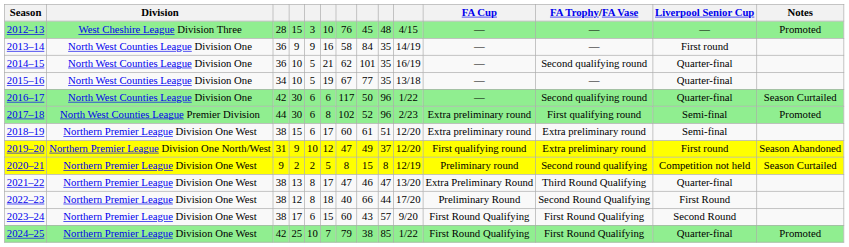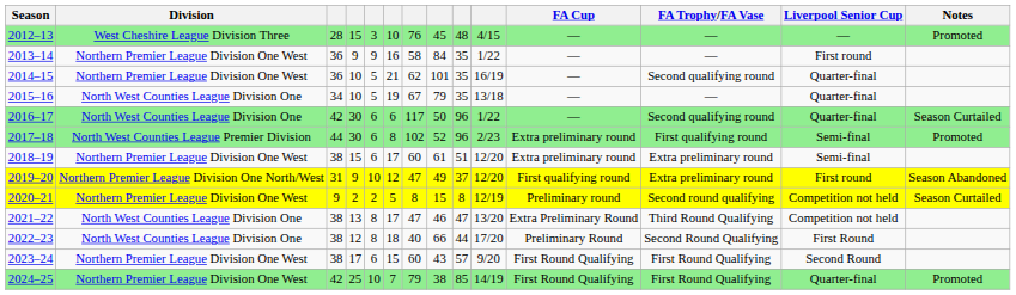 <table class="wikitable collapsible collapsed" style=text-align:center>
 <tr>
 <th>Season</th>
 <th>Division</th>
 <th></th>
 <th></th>
 <th></th>
 <th></th>
 <th></th>
 <th></th>
 <th></th>
 <th></th>
 <th><a href='#'>FA Cup</a></th>
 <th><a href='#'>FA Trophy</a>/<a href='#'>FA Vase</a></th>
 <th><a href='#'>Liverpool Senior Cup</a></th>
 <th>Notes</th>
 </tr>
 <tr style=background:#90EE90>
 <td><a href='#'>2012–13</a></td>
 <td><a href='#'>West Cheshire League</a> Division Three</td>
 <td>28</td>
 <td>15</td>
 <td>3</td>
 <td>10</td>
 <td>76</td>
 <td>45</td>
 <td>48</td>
 <td>4/15</td>
 <td>—</td>
 <td>—</td>
 <td>—</td>
 <td>Promoted</td>
 </tr>
 <tr>
 <td><a href='#'>2013–14</a></td>
-<td><a href='#'>North West Counties League</a> Division One</td>
+<td><a href='#'>Northern Premier League</a> Division One West</td>
 <td>36</td>
 <td>9</td>
 <td>9</td>
 <td>16</td>
 <td>58</td>
 <td>84</td>
 <td>35</td>
-<td>14/19</td>
+<td>1/22</td>
 <td>—</td>
 <td>—</td>
 <td>First round</td>
 <td></td>
 </tr>
 <tr>
 <td><a href='#'>2014–15</a></td>
-<td><a href='#'>North West Counties League</a> Division One</td>
+<td><a href='#'>Northern Premier League</a> Division One West</td>
 <td>36</td>
 <td>10</td>
 <td>5</td>
 <td>21</td>
 <td>62</td>
 <td>101</td>
 <td>35</td>
 <td>16/19</td>
 <td>—</td>
 <td>Second qualifying round</td>
 <td>Quarter-final</td>
 <td></td>
 </tr>
 <tr>
 <td><a href='#'>2015–16</a></td>
 <td><a href='#'>North West Counties League</a> Division One</td>
 <td>34</td>
 <td>10</td>
 <td>5</td>
 <td>19</td>
 <td>67</td>
-<td>77</td>
+<td>79</td>
 <td>35</td>
 <td>13/18</td>
 <td>—</td>
 <td>—</td>
 <td>Quarter-final</td>
 <td></td>
 </tr>
 <tr style=background:#90EE90>
 <td><a href='#'>2016–17</a></td>
 <td><a href='#'>North West Counties League</a> Division One</td>
 <td>42</td>
 <td>30</td>
 <td>6</td>
 <td>6</td>
 <td>117</td>
 <td>50</td>
 <td>96</td>
 <td>1/22</td>
 <td>—</td>
 <td>Second qualifying round</td>
 <td>Quarter-final</td>
 <td>Season Curtailed</td>
 </tr>
 <tr style=background:#90EE90>
 <td><a href='#'>2017–18</a></td>
 <td><a href='#'>North West Counties League</a> Premier Division</td>
 <td>44</td>
 <td>30</td>
 <td>6</td>
 <td>8</td>
 <td>102</td>
 <td>52</td>
 <td>96</td>
 <td>2/23</td>
 <td>Extra preliminary round</td>
 <td>First qualifying round</td>
 <td>Semi-final</td>
 <td>Promoted</td>
 </tr>
 <tr>
 <td><a href='#'>2018–19</a></td>
 <td><a href='#'>Northern Premier League</a> Division One West</td>
 <td>38</td>
 <td>15</td>
 <td>6</td>
 <td>17</td>
 <td>60</td>
 <td>61</td>
 <td>51</td>
 <td>12/20</td>
 <td>Extra preliminary round</td>
 <td>Extra preliminary round</td>
 <td>Semi-final</td>
 <td></td>
 </tr>
 <tr bgcolor="yellow">
 <td><a href='#'>2019–20</a></td>
 <td><a href='#'>Northern Premier League</a> Division One North/West</td>
 <td>31</td>
 <td>9</td>
 <td>10</td>
 <td>12</td>
 <td>47</td>
 <td>49</td>
 <td>37</td>
 <td>12/20</td>
 <td>First qualifying round</td>
 <td>Extra preliminary round</td>
 <td>First round</td>
 <td>Season Abandoned</td>
 </tr>
 <tr bgcolor="yellow">
 <td><a href='#'>2020–21</a></td>
 <td><a href='#'>Northern Premier League</a> Division One West</td>
 <td>9</td>
 <td>2</td>
 <td>2</td>
 <td>5</td>
 <td>8</td>
 <td>15</td>
 <td>8</td>
 <td>12/19</td>
 <td>Preliminary round</td>
 <td>Second round qualifying</td>
 <td>Competition not held</td>
 <td>Season Curtailed</td>
 </tr>
 <tr>
 <td><a href='#'>2021–22</a></td>
-<td><a href='#'>Northern Premier League</a> Division One West</td>
+<td><a href='#'>North West Counties League</a> Division One</td>
 <td>38</td>
 <td>13</td>
 <td>8</td>
 <td>17</td>
 <td>47</td>
 <td>46</td>
 <td>47</td>
 <td>13/20</td>
 <td>Extra Preliminary Round</td>
 <td>Third Round Qualifying</td>
-<td>Quarter-final</td>
+<td>Competition not held</td>
 <td></td>
 </tr>
 <tr>
 <td><a href='#'>2022–23</a></td>
-<td><a href='#'>Northern Premier League</a> Division One West</td>
+<td><a href='#'>North West Counties League</a> Division One</td>
 <td>38</td>
 <td>12</td>
 <td>8</td>
 <td>18</td>
 <td>40</td>
 <td>66</td>
 <td>44</td>
 <td>17/20</td>
 <td>Preliminary Round</td>
 <td>Second Round Qualifying</td>
 <td>First Round</td>
 <td></td>
 </tr>
 <tr>
 <td><a href='#'>2023–24</a></td>
 <td><a href='#'>Northern Premier League</a> Division One West</td>
 <td>38</td>
 <td>17</td>
 <td>6</td>
 <td>15</td>
 <td>60</td>
 <td>43</td>
 <td>57</td>
 <td>9/20</td>
 <td>First Round Qualifying</td>
 <td>First Round Qualifying</td>
 <td>Second Round</td>
 <td></td>
 </tr>
 <tr style=background:#90EE90>
 <td><a href='#'>2024–25</a></td>
 <td><a href='#'>Northern Premier League</a> Division One West</td>
 <td>42</td>
 <td>25</td>
 <td>10</td>
 <td>7</td>
 <td>79</td>
 <td>38</td>
 <td>85</td>
-<td>1/22</td>
+<td>14/19</td>
 <td>First Round Qualifying</td>
 <td>First Round Qualifying</td>
 <td>Quarter-final</td>
 <td>Promoted</td>
 </tr>
 </table>
